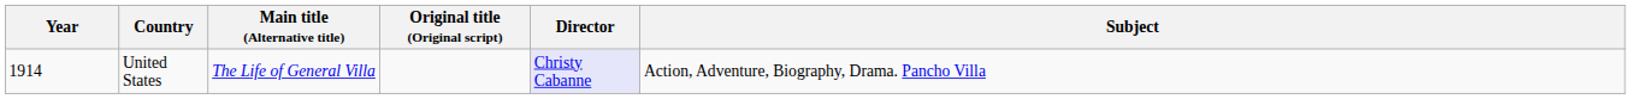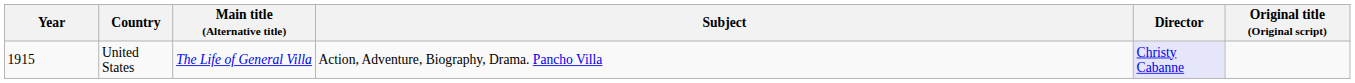 <table class="wikitable sortable" style="width:100%;">
 <tr>
 <th>Year</th>
 <th width= 80>Country</th>
 <th class="unsortable" style="width:160px;">Main title<br><small>(Alternative title)</small></th>
+<th class="unsortable">Subject</th>
+<th width=100>Director</th>
 <th class="unsortable" style="width:140px;">Original title<br><small>(Original script)</small></th>
-<th width=100>Director</th>
-<th class="unsortable">Subject</th>
 </tr>
 <tr>
-<td>1914</td>
+<td>1915</td>
 <td>United States</td>
 <td><em><a href='#'>The Life of General Villa</a></em></td>
+<td>Action, Adventure, Biography, Drama. <a href='#'>Pancho Villa</a></td>
+<td style="background: lavender;"><a href='#'>Christy Cabanne</a></td>
 <td></td>
-<td style="background: lavender;"><a href='#'>Christy Cabanne</a></td>
-<td>Action, Adventure, Biography, Drama. <a href='#'>Pancho Villa</a></td>
 </tr>
 </table>
